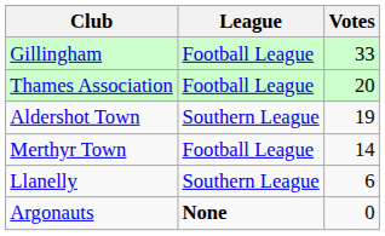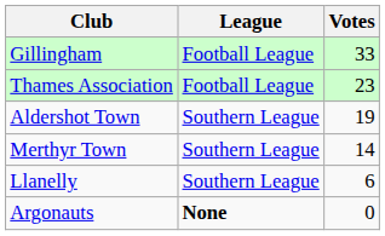 <table class=wikitable style=text-align:left>
 <tr>
 <th>Club</th>
 <th>League</th>
 <th>Votes</th>
 </tr>
 <tr bgcolor=ccffcc>
 <td><a href='#'>Gillingham</a></td>
 <td><a href='#'>Football League</a></td>
 <td align=right>33</td>
 </tr>
 <tr bgcolor=ccffcc>
 <td><a href='#'>Thames Association</a></td>
 <td><a href='#'>Football League</a></td>
-<td align=right>20</td>
+<td align=right>23</td>
 </tr>
 <tr>
 <td><a href='#'>Aldershot Town</a></td>
 <td><a href='#'>Southern League</a></td>
 <td align=right>19</td>
 </tr>
 <tr>
 <td><a href='#'>Merthyr Town</a></td>
-<td><a href='#'>Football League</a></td>
+<td><a href='#'>Southern League</a></td>
 <td align=right>14</td>
 </tr>
 <tr>
 <td><a href='#'>Llanelly</a></td>
 <td><a href='#'>Southern League</a></td>
 <td align=right>6</td>
 </tr>
 <tr>
 <td><a href='#'>Argonauts</a></td>
 <td><strong>None</strong></td>
 <td align=right>0</td>
 </tr>
 </table>
